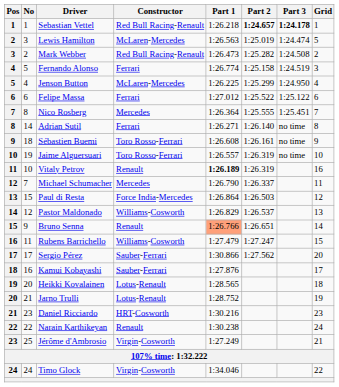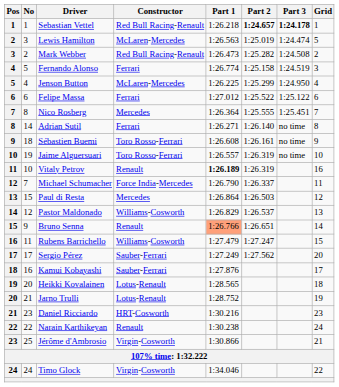 <table class="wikitable sortable" style="font-size:85%">
 <tr>
 <th>Pos</th>
 <th>No</th>
 <th>Driver</th>
 <th>Constructor</th>
 <th>Part 1</th>
 <th>Part 2</th>
 <th>Part 3</th>
 <th>Grid</th>
 </tr>
 <tr>
 <th>1</th>
 <td>1</td>
 <td> <a href='#'>Sebastian Vettel</a></td>
 <td><a href='#'>Red Bull Racing</a>-<a href='#'>Renault</a></td>
 <td>1:26.218</td>
 <td><strong>1:24.657</strong></td>
 <td><strong>1:24.178</strong></td>
 <td>1</td>
 </tr>
 <tr>
 <th>2</th>
 <td>3</td>
 <td> <a href='#'>Lewis Hamilton</a></td>
 <td><a href='#'>McLaren</a>-<a href='#'>Mercedes</a></td>
 <td>1:26.563</td>
 <td>1:25.019</td>
 <td>1:24.474</td>
 <td>5</td>
 </tr>
 <tr>
 <th>3</th>
 <td>2</td>
 <td> <a href='#'>Mark Webber</a></td>
 <td><a href='#'>Red Bull Racing</a>-<a href='#'>Renault</a></td>
 <td>1:26.473</td>
 <td>1:25.282</td>
 <td>1:24.508</td>
 <td>2</td>
 </tr>
 <tr>
 <th>4</th>
 <td>5</td>
 <td> <a href='#'>Fernando Alonso</a></td>
 <td><a href='#'>Ferrari</a></td>
 <td>1:26.774</td>
 <td>1:25.158</td>
 <td>1:24.519</td>
 <td>3</td>
 </tr>
 <tr>
 <th>5</th>
 <td>4</td>
 <td> <a href='#'>Jenson Button</a></td>
 <td><a href='#'>McLaren</a>-<a href='#'>Mercedes</a></td>
 <td>1:26.225</td>
 <td>1:25.299</td>
 <td>1:24.950</td>
 <td>4</td>
 </tr>
 <tr>
 <th>6</th>
 <td>6</td>
 <td> <a href='#'>Felipe Massa</a></td>
 <td><a href='#'>Ferrari</a></td>
 <td>1:27.012</td>
 <td>1:25.522</td>
 <td>1:25.122</td>
 <td>6</td>
 </tr>
 <tr>
 <th>7</th>
 <td>8</td>
 <td> <a href='#'>Nico Rosberg</a></td>
 <td><a href='#'>Mercedes</a></td>
 <td>1:26.364</td>
 <td>1:25.555</td>
 <td>1:25.451</td>
 <td>7</td>
 </tr>
 <tr>
 <th>8</th>
 <td>14</td>
 <td> <a href='#'>Adrian Sutil</a></td>
 <td><a href='#'>Ferrari</a></td>
 <td>1:26.271</td>
 <td>1:26.140</td>
 <td>no time</td>
 <td>8</td>
 </tr>
 <tr>
 <th>9</th>
 <td>18</td>
 <td> <a href='#'>Sébastien Buemi</a></td>
 <td><a href='#'>Toro Rosso</a>-<a href='#'>Ferrari</a></td>
 <td>1:26.608</td>
 <td>1:26.161</td>
 <td>no time</td>
 <td>9</td>
 </tr>
 <tr>
 <th>10</th>
 <td>19</td>
 <td> <a href='#'>Jaime Alguersuari</a></td>
 <td><a href='#'>Toro Rosso</a>-<a href='#'>Ferrari</a></td>
 <td>1:26.557</td>
 <td>1:26.319</td>
 <td>no time</td>
 <td>10</td>
 </tr>
 <tr>
 <th>11</th>
 <td>10</td>
 <td> <a href='#'>Vitaly Petrov</a></td>
 <td><a href='#'>Renault</a></td>
 <td><strong>1:26.189</strong></td>
 <td>1:26.319</td>
 <td></td>
 <td>16</td>
 </tr>
 <tr>
 <th>12</th>
 <td>7</td>
 <td> <a href='#'>Michael Schumacher</a></td>
-<td><a href='#'>Mercedes</a></td>
+<td><a href='#'>Force India</a>-<a href='#'>Mercedes</a></td>
 <td>1:26.790</td>
 <td>1:26.337</td>
 <td></td>
 <td>11</td>
 </tr>
 <tr>
 <th>13</th>
 <td>15</td>
 <td> <a href='#'>Paul di Resta</a></td>
-<td><a href='#'>Force India</a>-<a href='#'>Mercedes</a></td>
+<td><a href='#'>Mercedes</a></td>
 <td>1:26.864</td>
 <td>1:26.503</td>
 <td></td>
 <td>12</td>
 </tr>
 <tr>
 <th>14</th>
 <td>12</td>
 <td> <a href='#'>Pastor Maldonado</a></td>
 <td><a href='#'>Williams</a>-<a href='#'>Cosworth</a></td>
 <td>1:26.829</td>
 <td>1:26.537</td>
 <td></td>
 <td>13</td>
 </tr>
 <tr>
 <th>15</th>
 <td>9</td>
 <td> <a href='#'>Bruno Senna</a></td>
 <td><a href='#'>Renault</a></td>
 <td style="background: lightsalmon;">1:26.766</td>
 <td>1:26.651</td>
 <td></td>
 <td>14</td>
 </tr>
 <tr>
 <th>16</th>
 <td>11</td>
 <td> <a href='#'>Rubens Barrichello</a></td>
 <td><a href='#'>Williams</a>-<a href='#'>Cosworth</a></td>
 <td>1:27.479</td>
 <td>1:27.247</td>
 <td></td>
 <td>15</td>
 </tr>
 <tr>
 <th>17</th>
 <td>17</td>
 <td> <a href='#'>Sergio Pérez</a></td>
 <td><a href='#'>Sauber</a>-<a href='#'>Ferrari</a></td>
-<td>1:30.866</td>
+<td>1:27.249</td>
 <td>1:27.562</td>
 <td></td>
 <td>20</td>
 </tr>
 <tr>
 <th>18</th>
 <td>16</td>
 <td> <a href='#'>Kamui Kobayashi</a></td>
 <td><a href='#'>Sauber</a>-<a href='#'>Ferrari</a></td>
 <td>1:27.876</td>
 <td></td>
 <td></td>
 <td>17</td>
 </tr>
 <tr>
 <th>19</th>
 <td>20</td>
 <td> <a href='#'>Heikki Kovalainen</a></td>
 <td><a href='#'>Lotus</a>-<a href='#'>Renault</a></td>
 <td>1:28.565</td>
 <td></td>
 <td></td>
 <td>18</td>
 </tr>
 <tr>
 <th>20</th>
 <td>21</td>
 <td> <a href='#'>Jarno Trulli</a></td>
 <td><a href='#'>Lotus</a>-<a href='#'>Renault</a></td>
 <td>1:28.752</td>
 <td></td>
 <td></td>
 <td>19</td>
 </tr>
 <tr>
 <th>21</th>
 <td>23</td>
 <td> <a href='#'>Daniel Ricciardo</a></td>
 <td><a href='#'>HRT</a>-<a href='#'>Cosworth</a></td>
 <td>1:30.216</td>
 <td></td>
 <td></td>
 <td>23</td>
 </tr>
 <tr>
 <th>22</th>
 <td>22</td>
 <td> <a href='#'>Narain Karthikeyan</a></td>
 <td><a href='#'>Renault</a></td>
 <td>1:30.238</td>
 <td></td>
 <td></td>
 <td>24</td>
 </tr>
 <tr>
 <th>23</th>
 <td>25</td>
 <td> <a href='#'>Jérôme d'Ambrosio</a></td>
 <td><a href='#'>Virgin</a>-<a href='#'>Cosworth</a></td>
-<td>1:27.249</td>
+<td>1:30.866</td>
 <td></td>
 <td></td>
 <td>21</td>
 </tr>
 <tr>
 <th colspan=8><a href='#'>107% time</a>: 1:32.222</th>
 </tr>
 <tr>
 <th>24</th>
 <td>24</td>
 <td> <a href='#'>Timo Glock</a></td>
 <td><a href='#'>Virgin</a>-<a href='#'>Cosworth</a></td>
 <td>1:34.046</td>
 <td></td>
 <td></td>
 <td>22</td>
 </tr>
 <tr>
 <th colspan="8"></th>
 </tr>
 </table>
